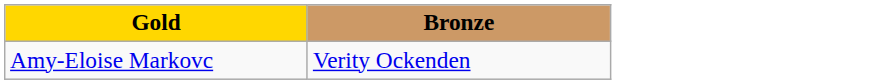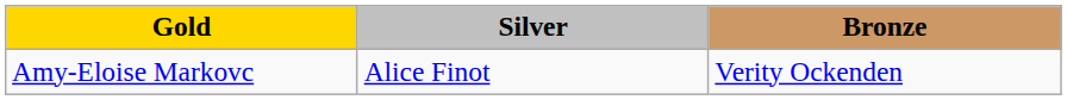 <table class="wikitable" style="text-align:left">
 <tr align="center">
 <td width=200 bgcolor=gold><strong>Gold</strong></td>
+<td width=200 bgcolor=silver><strong>Silver</strong></td>
 <td width=200 bgcolor=CC9966><strong>Bronze</strong></td>
 </tr>
 <tr>
 <td><a href='#'>Amy-Eloise Markovc</a><br><em></em></td>
+<td><a href='#'>Alice Finot</a><br><em></em></td>
 <td><a href='#'>Verity Ockenden</a><br><em></em></td>
 </tr>
 </table>
